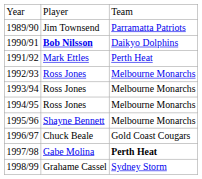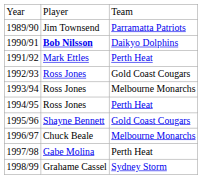 <table class="wikitable">
 <tr bgcolor="#FFFFFF">
 <td>Year</td>
 <td>Player</td>
 <td>Team</td>
 </tr>
 <tr bgcolor="#FFFFFF">
 <td>1989/90</td>
 <td>Jim Townsend</td>
 <td><a href='#'>Parramatta Patriots</a></td>
 </tr>
 <tr bgcolor="#FFFFFF">
 <td>1990/91</td>
 <td><strong><a href='#'>Bob Nilsson</a></strong></td>
 <td><a href='#'>Daikyo Dolphins</a></td>
 </tr>
 <tr bgcolor="#FFFFFF">
 <td>1991/92</td>
 <td><a href='#'>Mark Ettles</a></td>
 <td><a href='#'>Perth Heat</a></td>
 </tr>
 <tr bgcolor="#FFFFFF">
 <td>1992/93</td>
 <td><a href='#'>Ross Jones</a></td>
-<td><a href='#'>Melbourne Monarchs</a></td>
+<td>Gold Coast Cougars</td>
 </tr>
 <tr bgcolor="#FFFFFF">
 <td>1993/94</td>
 <td>Ross Jones</td>
 <td>Melbourne Monarchs</td>
 </tr>
 <tr bgcolor="#FFFFFF">
 <td>1994/95</td>
 <td>Ross Jones</td>
-<td>Melbourne Monarchs</td>
+<td><a href='#'>Perth Heat</a></td>
 </tr>
 <tr bgcolor="#FFFFFF">
 <td>1995/96</td>
 <td><a href='#'>Shayne Bennett</a></td>
-<td>Melbourne Monarchs</td>
+<td><a href='#'>Gold Coast Cougars</a></td>
 </tr>
 <tr bgcolor="#FFFFFF">
 <td>1996/97</td>
 <td>Chuck Beale</td>
-<td>Gold Coast Cougars</td>
+<td><a href='#'>Melbourne Monarchs</a></td>
 </tr>
 <tr bgcolor="#FFFFFF">
 <td>1997/98</td>
 <td><a href='#'>Gabe Molina</a></td>
-<td><strong>Perth Heat</strong></td>
+<td>Perth Heat</td>
 </tr>
 <tr bgcolor="#FFFFFF">
 <td>1998/99</td>
 <td>Grahame Cassel</td>
 <td><a href='#'>Sydney Storm</a></td>
 </tr>
 </table>
